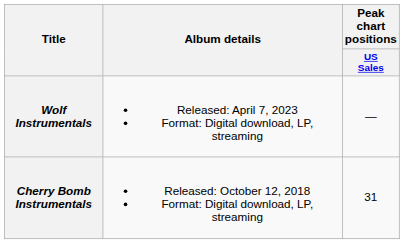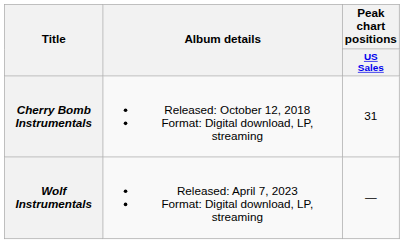 <table class="wikitable plainrowheaders" style="text-align:center;">
 <tr>
 <th scope="col" rowspan="2" style="width:8em;">Title</th>
 <th scope="col" rowspan="2" style="width:20em;">Album details</th>
 <th scope="col" colspan="1">Peak chart positions</th>
 </tr>
 <tr>
 <th scope="col" style="width:2.5em;font-size:85%;"><a href='#'>US<br>Sales</a><br></th>
 </tr>
 <tr>
+<th scope="row"><em>Cherry Bomb Instrumentals</em></th>
+<td><br><ul><li>Released: October 12, 2018<br></li><li>Format: Digital download, LP, streaming</li></ul></td>
+<td>31</td>
+</tr>
+<tr>
 <th scope="row"><em>Wolf Instrumentals</em></th>
 <td><br><ul><li>Released: April 7, 2023</li><li>Format: Digital download, LP, streaming</li></ul></td>
 <td>—</td>
 </tr>
-<tr>
-<th scope="row"><em>Cherry Bomb Instrumentals</em></th>
-<td><br><ul><li>Released: October 12, 2018<br></li><li>Format: Digital download, LP, streaming</li></ul></td>
-<td>31</td>
-</tr>
 </table>
